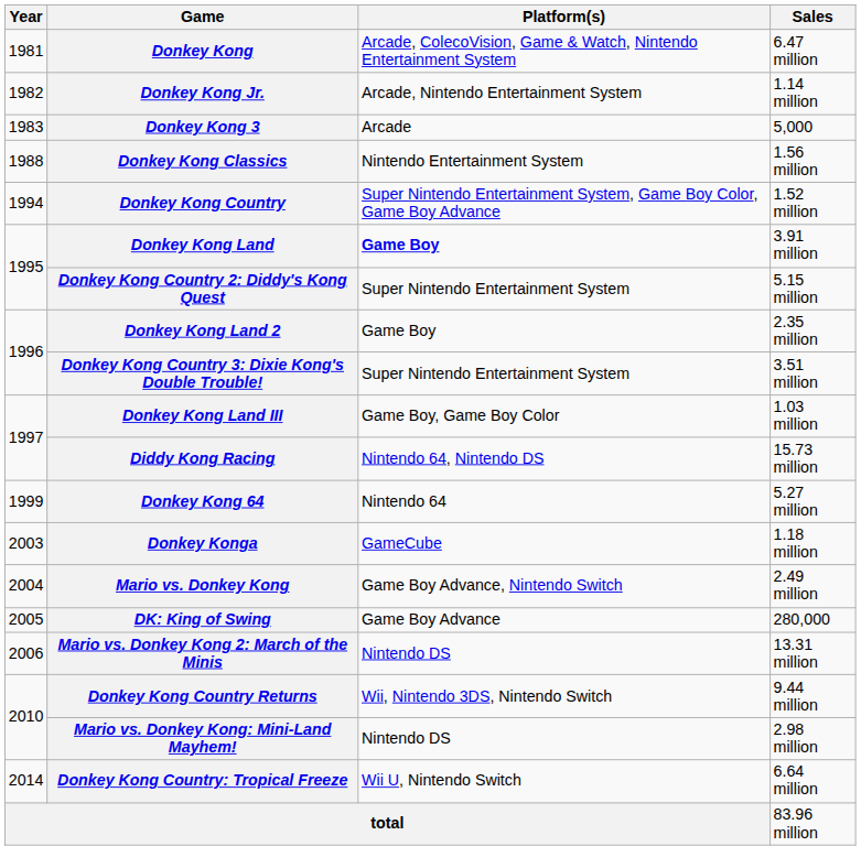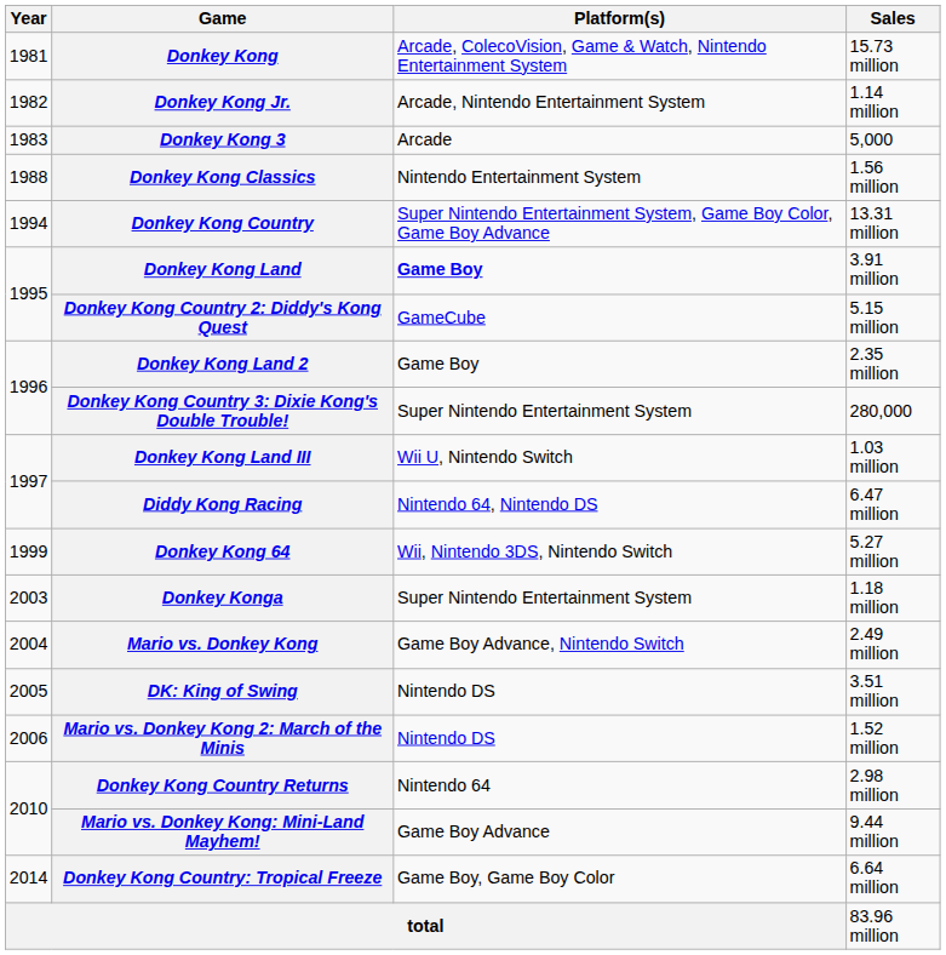 <table class="wikitable plainrowheaders mw-collapsible sortable">
 <tr>
 <th scope="col">Year</th>
 <th scope="col">Game</th>
 <th scope="col">Platform(s)</th>
 <th scope="col">Sales</th>
 </tr>
 <tr>
 <td style="text-align:center;">1981</td>
 <th scope="row"><em><a href='#'>Donkey Kong</a></em></th>
 <td><a href='#'>Arcade</a>, <a href='#'>ColecoVision</a>, <a href='#'>Game & Watch</a>, <a href='#'>Nintendo Entertainment System</a></td>
-<td>6.47 million</td>
+<td>15.73 million</td>
 </tr>
 <tr>
 <td style="text-align:center;">1982</td>
 <th scope="row"><em><a href='#'>Donkey Kong Jr.</a></em></th>
 <td>Arcade, Nintendo Entertainment System</td>
 <td>1.14 million</td>
 </tr>
 <tr>
 <td style="text-align:center;">1983</td>
 <th scope="row"><em><a href='#'>Donkey Kong 3</a></em></th>
 <td>Arcade</td>
 <td>5,000</td>
 </tr>
 <tr>
 <td style="text-align:center;">1988</td>
 <th scope="row"><em><a href='#'>Donkey Kong Classics</a></em></th>
 <td>Nintendo Entertainment System</td>
 <td>1.56 million</td>
 </tr>
 <tr>
 <td style="text-align:center;">1994</td>
 <th scope="row"><em><a href='#'>Donkey Kong Country</a></em></th>
 <td><a href='#'>Super Nintendo Entertainment System</a>, <a href='#'>Game Boy Color</a>, <a href='#'>Game Boy Advance</a></td>
-<td>1.52 million</td>
+<td>13.31 million</td>
 </tr>
 <tr>
 <td rowspan="2" style="text-align:center;">1995</td>
 <th scope="row"><em><a href='#'>Donkey Kong Land</a></em></th>
 <td><strong><a href='#'>Game Boy</a></strong></td>
 <td>3.91 million</td>
 </tr>
 <tr>
 <th scope="row"><em><a href='#'>Donkey Kong Country 2: Diddy's Kong Quest</a></em></th>
-<td>Super Nintendo Entertainment System</td>
+<td><a href='#'>GameCube</a></td>
 <td>5.15 million</td>
 </tr>
 <tr>
 <td rowspan="2" style="text-align:center;">1996</td>
 <th scope="row"><em><a href='#'>Donkey Kong Land 2</a></em></th>
 <td>Game Boy</td>
 <td>2.35 million</td>
 </tr>
 <tr>
 <th scope="row"><em><a href='#'>Donkey Kong Country 3: Dixie Kong's Double Trouble!</a></em></th>
 <td>Super Nintendo Entertainment System</td>
-<td>3.51 million</td>
+<td>280,000</td>
 </tr>
 <tr>
 <td rowspan="2" style="text-align:center;">1997</td>
 <th scope="row"><em><a href='#'>Donkey Kong Land III</a></em></th>
-<td>Game Boy, Game Boy Color</td>
+<td><a href='#'>Wii U</a>, Nintendo Switch</td>
 <td>1.03 million</td>
 </tr>
 <tr>
 <th scope="row"><em><a href='#'>Diddy Kong Racing</a></em></th>
 <td><a href='#'>Nintendo 64</a>, <a href='#'>Nintendo DS</a></td>
-<td>15.73 million</td>
+<td>6.47 million</td>
 </tr>
 <tr>
 <td style="text-align:center;">1999</td>
 <th scope="row"><em><a href='#'>Donkey Kong 64</a></em></th>
-<td>Nintendo 64</td>
+<td><a href='#'>Wii</a>, <a href='#'>Nintendo 3DS</a>, Nintendo Switch</td>
 <td>5.27 million</td>
 </tr>
 <tr>
 <td style="text-align:center;">2003</td>
 <th scope="row"><em><a href='#'>Donkey Konga</a></em></th>
-<td><a href='#'>GameCube</a></td>
+<td>Super Nintendo Entertainment System</td>
 <td>1.18 million</td>
 </tr>
 <tr>
 <td style="text-align:center;">2004</td>
 <th scope="row"><em><a href='#'>Mario vs. Donkey Kong</a></em></th>
 <td>Game Boy Advance, <a href='#'>Nintendo Switch</a></td>
 <td>2.49 million</td>
 </tr>
 <tr>
 <td style="text-align:center;">2005</td>
 <th scope="row"><em><a href='#'>DK: King of Swing</a></em></th>
-<td>Game Boy Advance</td>
-<td>280,000</td>
+<td>Nintendo DS</td>
+<td>3.51 million</td>
 </tr>
 <tr>
 <td style="text-align:center;">2006</td>
 <th scope="row"><em><a href='#'>Mario vs. Donkey Kong 2: March of the Minis</a></em></th>
 <td><a href='#'>Nintendo DS</a></td>
-<td>13.31 million</td>
+<td>1.52 million</td>
 </tr>
 <tr>
 <td rowspan="2" style="text-align:center;">2010</td>
 <th scope="row"><em><a href='#'>Donkey Kong Country Returns</a></em></th>
-<td><a href='#'>Wii</a>, <a href='#'>Nintendo 3DS</a>, Nintendo Switch</td>
-<td>9.44 million</td>
+<td>Nintendo 64</td>
+<td>2.98 million</td>
 </tr>
 <tr>
 <th scope="row"><em><a href='#'>Mario vs. Donkey Kong: Mini-Land Mayhem!</a></em></th>
-<td>Nintendo DS</td>
-<td>2.98 million</td>
+<td>Game Boy Advance</td>
+<td>9.44 million</td>
 </tr>
 <tr>
 <td style="text-align:center;">2014</td>
 <th scope="row"><em><a href='#'>Donkey Kong Country: Tropical Freeze</a></em></th>
-<td><a href='#'>Wii U</a>, Nintendo Switch</td>
+<td>Game Boy, Game Boy Color</td>
 <td>6.64 million</td>
 </tr>
 <tr>
 <th colspan="3" style="text-align:center;">total</th>
 <td>83.96 million</td>
 </tr>
 </table>
